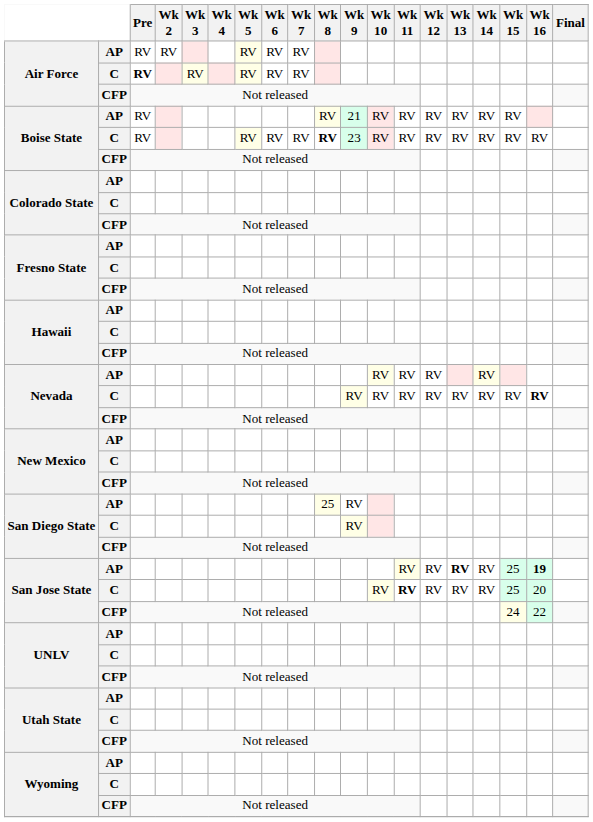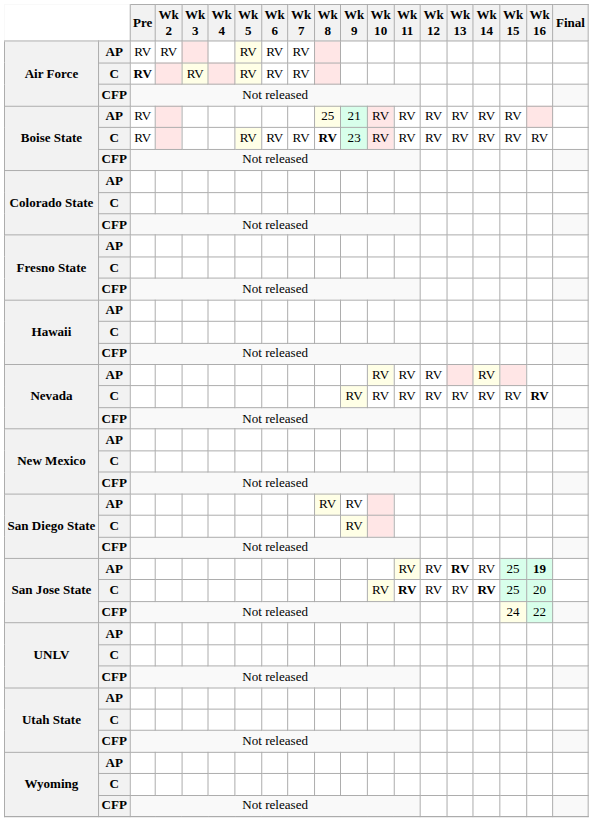 <table class="wikitable" style="white-space:nowrap;font-size:85%;">
 <tr>
 <th colspan=2 style="background:white; border-top-style:hidden; border-left-style:hidden;"> </th>
 <th>Pre</th>
 <th>Wk<br>2</th>
 <th>Wk<br>3</th>
 <th>Wk<br>4</th>
 <th>Wk<br>5</th>
 <th>Wk<br>6</th>
 <th>Wk<br>7</th>
 <th>Wk<br>8</th>
 <th>Wk<br>9</th>
 <th>Wk<br>10</th>
 <th>Wk<br>11</th>
 <th>Wk<br>12</th>
 <th>Wk<br>13</th>
 <th>Wk<br>14</th>
 <th>Wk<br>15</th>
 <th>Wk<br>16</th>
 <th>Final</th>
 </tr>
 <tr style="text-align:center;">
 <th rowspan="3" style=>Air Force</th>
 <th>AP</th>
 <td style="background:#FFF;">RV</td>
 <td style="background:#FFF;">RV</td>
 <td style="background:#ffe6e6;"></td>
 <td style="background:#FFF;"></td>
 <td style="background:#ffffe6;">RV</td>
 <td style="background:#FFF;">RV</td>
 <td style="background:#FFF;">RV</td>
 <td style="background:#ffe6e6;"></td>
 <td style="background:#FFF;"></td>
 <td style="background:#FFF;"></td>
 <td style="background:#FFF;"></td>
 <td style="background:#FFF;"></td>
 <td style="background:#FFF;"></td>
 <td style="background:#FFF;"></td>
 <td style="background:#FFF;"></td>
 <td style="background:#FFF;"></td>
 <td style="background:#FFF;"></td>
 </tr>
 <tr style="text-align:center;">
 <th>C</th>
 <td style="background:#FFF;"><strong>RV</strong></td>
 <td style="background:#ffe6e6;"></td>
 <td style="background:#ffffe6;">RV</td>
 <td style="background:#ffe6e6;"></td>
 <td style="background:#ffffe6;">RV</td>
 <td style="background:#FFF;">RV</td>
 <td style="background:#FFF;">RV</td>
 <td style="background:#ffe6e6;"></td>
 <td style="background:#FFF;"></td>
 <td style="background:#FFF;"></td>
 <td style="background:#FFF;"></td>
 <td style="background:#FFF;"></td>
 <td style="background:#FFF;"></td>
 <td style="background:#FFF;"></td>
 <td style="background:#FFF;"></td>
 <td style="background:#FFF;"></td>
 <td style="background:#FFF;"></td>
 </tr>
 <tr style="text-align:center;">
 <th>CFP</th>
 <td colspan="11" style="text-align:center;">Not released</td>
 <td style="background:#FFF;"></td>
 <td style="background:#FFF;"></td>
 <td style="background:#FFF;"></td>
 <td style="background:#FFF;"></td>
 <td style="background:#FFF;"></td>
 <td style="text-align:center;"></td>
 </tr>
 <tr style="text-align:center;">
 <th rowspan="3" style=>Boise State</th>
 <th>AP</th>
 <td style="background:#FFF;">RV</td>
 <td style="background:#ffe6e6;"></td>
 <td style="background:#FFF;"></td>
 <td style="background:#FFF;"></td>
 <td style="background:#FFF;"></td>
 <td style="background:#FFF;"></td>
 <td style="background:#FFF;"></td>
-<td style="background:#ffffe6;">RV</td>
+<td style="background:#ffffe6;">25</td>
 <td style="background:#d8ffeb;">21</td>
 <td style="background:#ffe6e6;">RV</td>
 <td style="background:#FFF;">RV</td>
 <td style="background:#FFF;">RV</td>
 <td style="background:#FFF;">RV</td>
 <td style="background:#FFF;">RV</td>
 <td style="background:#FFF;">RV</td>
 <td style="background:#ffe6e6;"></td>
 <td style="background:#FFF;"></td>
 </tr>
 <tr style="text-align:center;">
 <th>C</th>
 <td style="background:#FFF;">RV</td>
 <td style="background:#ffe6e6;"></td>
 <td style="background:#FFF;"></td>
 <td style="background:#FFF;"></td>
 <td style="background:#ffffe6;">RV</td>
 <td style="background:#FFF;">RV</td>
 <td style="background:#FFF;">RV</td>
 <td style="background:#FFF;"><strong>RV</strong></td>
 <td style="background:#d8ffeb;">23</td>
 <td style="background:#ffe6e6;">RV</td>
 <td style="background:#FFF;">RV</td>
 <td style="background:#FFF;">RV</td>
 <td style="background:#FFF;">RV</td>
 <td style="background:#FFF;">RV</td>
 <td style="background:#FFF;">RV</td>
 <td style="background:#FFF;">RV</td>
 <td style="background:#FFF;"></td>
 </tr>
 <tr style="text-align:center;">
 <th>CFP</th>
 <td colspan="11" style="text-align:center;">Not released</td>
 <td style="background:#FFF;"></td>
 <td style="background:#FFF;"></td>
 <td style="background:#FFF;"></td>
 <td style="background:#FFF;"></td>
 <td style="background:#FFF;"></td>
 <td style="text-align:center;"></td>
 </tr>
 <tr style="text-align:center;">
 <th rowspan="3" style=>Colorado State</th>
 <th>AP</th>
 <td style="background:#FFF;"></td>
 <td style="background:#FFF;"></td>
 <td style="background:#FFF;"></td>
 <td style="background:#FFF;"></td>
 <td style="background:#FFF;"></td>
 <td style="background:#FFF;"></td>
 <td style="background:#FFF;"></td>
 <td style="background:#FFF;"></td>
 <td style="background:#FFF;"></td>
 <td style="background:#FFF;"></td>
 <td style="background:#FFF;"></td>
 <td style="background:#FFF;"></td>
 <td style="background:#FFF;"></td>
 <td style="background:#FFF;"></td>
 <td style="background:#FFF;"></td>
 <td style="background:#FFF;"></td>
 <td style="background:#FFF;"></td>
 </tr>
 <tr style="text-align:center;">
 <th>C</th>
 <td style="background:#FFF;"></td>
 <td style="background:#FFF;"></td>
 <td style="background:#FFF;"></td>
 <td style="background:#FFF;"></td>
 <td style="background:#FFF;"></td>
 <td style="background:#FFF;"></td>
 <td style="background:#FFF;"></td>
 <td style="background:#FFF;"></td>
 <td style="background:#FFF;"></td>
 <td style="background:#FFF;"></td>
 <td style="background:#FFF;"></td>
 <td style="background:#FFF;"></td>
 <td style="background:#FFF;"></td>
 <td style="background:#FFF;"></td>
 <td style="background:#FFF;"></td>
 <td style="background:#FFF;"></td>
 <td style="background:#FFF;"></td>
 </tr>
 <tr style="text-align:center;">
 <th>CFP</th>
 <td colspan="11" style="text-align:center;">Not released</td>
 <td style="background:#FFF;"></td>
 <td style="background:#FFF;"></td>
 <td style="background:#FFF;"></td>
 <td style="background:#FFF;"></td>
 <td style="background:#FFF;"></td>
 <td style="text-align:center;"></td>
 </tr>
 <tr style="text-align:center;">
 <th rowspan="3" style=>Fresno State</th>
 <th>AP</th>
 <td style="background:#FFF;"></td>
 <td style="background:#FFF;"></td>
 <td style="background:#FFF;"></td>
 <td style="background:#FFF;"></td>
 <td style="background:#FFF;"></td>
 <td style="background:#FFF;"></td>
 <td style="background:#FFF;"></td>
 <td style="background:#FFF;"></td>
 <td style="background:#FFF;"></td>
 <td style="background:#FFF;"></td>
 <td style="background:#FFF;"></td>
 <td style="background:#FFF;"></td>
 <td style="background:#FFF;"></td>
 <td style="background:#FFF;"></td>
 <td style="background:#FFF;"></td>
 <td style="background:#FFF;"></td>
 <td style="background:#FFF;"></td>
 </tr>
 <tr style="text-align:center;">
 <th>C</th>
 <td style="background:#FFF;"></td>
 <td style="background:#FFF;"></td>
 <td style="background:#FFF;"></td>
 <td style="background:#FFF;"></td>
 <td style="background:#FFF;"></td>
 <td style="background:#FFF;"></td>
 <td style="background:#FFF;"></td>
 <td style="background:#FFF;"></td>
 <td style="background:#FFF;"></td>
 <td style="background:#FFF;"></td>
 <td style="background:#FFF;"></td>
 <td style="background:#FFF;"></td>
 <td style="background:#FFF;"></td>
 <td style="background:#FFF;"></td>
 <td style="background:#FFF;"></td>
 <td style="background:#FFF;"></td>
 <td style="background:#FFF;"></td>
 </tr>
 <tr style="text-align:center;">
 <th>CFP</th>
 <td colspan="11" style="text-align:center;">Not released</td>
 <td style="background:#FFF;"></td>
 <td style="background:#FFF;"></td>
 <td style="background:#FFF;"></td>
 <td style="background:#FFF;"></td>
 <td style="background:#FFF;"></td>
 <td style="text-align:center;"></td>
 </tr>
 <tr style="text-align:center;">
 <th rowspan="3" style=>Hawaii</th>
 <th>AP</th>
 <td style="background:#FFF;"></td>
 <td style="background:#FFF;"></td>
 <td style="background:#FFF;"></td>
 <td style="background:#FFF;"></td>
 <td style="background:#FFF;"></td>
 <td style="background:#FFF;"></td>
 <td style="background:#FFF;"></td>
 <td style="background:#FFF;"></td>
 <td style="background:#FFF;"></td>
 <td style="background:#FFF;"></td>
 <td style="background:#FFF;"></td>
 <td style="background:#FFF;"></td>
 <td style="background:#FFF;"></td>
 <td style="background:#FFF;"></td>
 <td style="background:#FFF;"></td>
 <td style="background:#FFF;"></td>
 <td style="background:#FFF;"></td>
 </tr>
 <tr style="text-align:center;">
 <th>C</th>
 <td style="background:#FFF;"></td>
 <td style="background:#FFF;"></td>
 <td style="background:#FFF;"></td>
 <td style="background:#FFF;"></td>
 <td style="background:#FFF;"></td>
 <td style="background:#FFF;"></td>
 <td style="background:#FFF;"></td>
 <td style="background:#FFF;"></td>
 <td style="background:#FFF;"></td>
 <td style="background:#FFF;"></td>
 <td style="background:#FFF;"></td>
 <td style="background:#FFF;"></td>
 <td style="background:#FFF;"></td>
 <td style="background:#FFF;"></td>
 <td style="background:#FFF;"></td>
 <td style="background:#FFF;"></td>
 <td style="background:#FFF;"></td>
 </tr>
 <tr style="text-align:center;">
 <th>CFP</th>
 <td colspan="11" style="text-align:center;">Not released</td>
 <td style="background:#FFF;"></td>
 <td style="background:#FFF;"></td>
 <td style="background:#FFF;"></td>
 <td style="background:#FFF;"></td>
 <td style="background:#FFF;"></td>
 <td style="text-align:center;"></td>
 </tr>
 <tr style="text-align:center;">
 <th rowspan="3" style=>Nevada</th>
 <th>AP</th>
 <td style="background:#FFF;"></td>
 <td style="background:#FFF;"></td>
 <td style="background:#FFF;"></td>
 <td style="background:#FFF;"></td>
 <td style="background:#FFF;"></td>
 <td style="background:#FFF;"></td>
 <td style="background:#FFF;"></td>
 <td style="background:#FFF;"></td>
 <td style="background:#FFF;"></td>
 <td style="background:#ffffe6;">RV</td>
 <td style="background:#FFF;">RV</td>
 <td style="background:#FFF;">RV</td>
 <td style="background:#ffe6e6;"></td>
 <td style="background:#ffffe6;">RV</td>
 <td style="background:#ffe6e6;"></td>
 <td style="background:#FFF;"></td>
 <td style="background:#FFF;"></td>
 </tr>
 <tr style="text-align:center;">
 <th>C</th>
 <td style="background:#FFF;"></td>
 <td style="background:#FFF;"></td>
 <td style="background:#FFF;"></td>
 <td style="background:#FFF;"></td>
 <td style="background:#FFF;"></td>
 <td style="background:#FFF;"></td>
 <td style="background:#FFF;"></td>
 <td style="background:#FFF;"></td>
 <td style="background:#ffffe6;">RV</td>
 <td style="background:#FFF;">RV</td>
 <td style="background:#FFF;">RV</td>
 <td style="background:#FFF;">RV</td>
 <td style="background:#FFF;">RV</td>
 <td style="background:#FFF;">RV</td>
 <td style="background:#FFF;">RV</td>
 <td style="background:#FFF;"><strong>RV</strong></td>
 <td style="background:#FFF;"></td>
 </tr>
 <tr style="text-align:center;">
 <th>CFP</th>
 <td colspan="11" style="text-align:center;">Not released</td>
 <td style="background:#FFF;"></td>
 <td style="background:#FFF;"></td>
 <td style="background:#FFF;"></td>
 <td style="background:#FFF;"></td>
 <td style="background:#FFF;"></td>
 <td style="text-align:center;"></td>
 </tr>
 <tr style="text-align:center;">
 <th rowspan="3" style=>New Mexico</th>
 <th>AP</th>
 <td style="background:#FFF;"></td>
 <td style="background:#FFF;"></td>
 <td style="background:#FFF;"></td>
 <td style="background:#FFF;"></td>
 <td style="background:#FFF;"></td>
 <td style="background:#FFF;"></td>
 <td style="background:#FFF;"></td>
 <td style="background:#FFF;"></td>
 <td style="background:#FFF;"></td>
 <td style="background:#FFF;"></td>
 <td style="background:#FFF;"></td>
 <td style="background:#FFF;"></td>
 <td style="background:#FFF;"></td>
 <td style="background:#FFF;"></td>
 <td style="background:#FFF;"></td>
 <td style="background:#FFF;"></td>
 <td style="background:#FFF;"></td>
 </tr>
 <tr style="text-align:center;">
 <th>C</th>
 <td style="background:#FFF;"></td>
 <td style="background:#FFF;"></td>
 <td style="background:#FFF;"></td>
 <td style="background:#FFF;"></td>
 <td style="background:#FFF;"></td>
 <td style="background:#FFF;"></td>
 <td style="background:#FFF;"></td>
 <td style="background:#FFF;"></td>
 <td style="background:#FFF;"></td>
 <td style="background:#FFF;"></td>
 <td style="background:#FFF;"></td>
 <td style="background:#FFF;"></td>
 <td style="background:#FFF;"></td>
 <td style="background:#FFF;"></td>
 <td style="background:#FFF;"></td>
 <td style="background:#FFF;"></td>
 <td style="background:#FFF;"></td>
 </tr>
 <tr style="text-align:center;">
 <th>CFP</th>
 <td colspan="11" style="text-align:center;">Not released</td>
 <td style="background:#FFF;"></td>
 <td style="background:#FFF;"></td>
 <td style="background:#FFF;"></td>
 <td style="background:#FFF;"></td>
 <td style="background:#FFF;"></td>
 <td style="text-align:center;"></td>
 </tr>
 <tr style="text-align:center;">
 <th rowspan="3" style=>San Diego State</th>
 <th>AP</th>
 <td style="background:#FFF;"></td>
 <td style="background:#FFF;"></td>
 <td style="background:#FFF;"></td>
 <td style="background:#FFF;"></td>
 <td style="background:#FFF;"></td>
 <td style="background:#FFF;"></td>
 <td style="background:#FFF;"></td>
-<td style="background:#ffffe6;">25</td>
+<td style="background:#ffffe6;">RV</td>
 <td style="background:#FFF;">RV</td>
 <td style="background:#ffe6e6;"></td>
 <td style="background:#FFF;"></td>
 <td style="background:#FFF;"></td>
 <td style="background:#FFF;"></td>
 <td style="background:#FFF;"></td>
 <td style="background:#FFF;"></td>
 <td style="background:#FFF;"></td>
 <td style="background:#FFF;"></td>
 </tr>
 <tr style="text-align:center;">
 <th>C</th>
 <td style="background:#FFF;"></td>
 <td style="background:#FFF;"></td>
 <td style="background:#FFF;"></td>
 <td style="background:#FFF;"></td>
 <td style="background:#FFF;"></td>
 <td style="background:#FFF;"></td>
 <td style="background:#FFF;"></td>
 <td style="background:#FFF;"></td>
 <td style="background:#ffffe6;">RV</td>
 <td style="background:#ffe6e6;"></td>
 <td style="background:#FFF;"></td>
 <td style="background:#FFF;"></td>
 <td style="background:#FFF;"></td>
 <td style="background:#FFF;"></td>
 <td style="background:#FFF;"></td>
 <td style="background:#FFF;"></td>
 <td style="background:#FFF;"></td>
 </tr>
 <tr style="text-align:center;">
 <th>CFP</th>
 <td colspan="11" style="text-align:center;">Not released</td>
 <td style="background:#FFF;"></td>
 <td style="background:#FFF;"></td>
 <td style="background:#FFF;"></td>
 <td style="background:#FFF;"></td>
 <td style="background:#FFF;"></td>
 <td style="text-align:center;"></td>
 </tr>
 <tr style="text-align:center;">
 <th rowspan="3" style=>San Jose State</th>
 <th>AP</th>
 <td style="background:#FFF;"></td>
 <td style="background:#FFF;"></td>
 <td style="background:#FFF;"></td>
 <td style="background:#FFF;"></td>
 <td style="background:#FFF;"></td>
 <td style="background:#FFF;"></td>
 <td style="background:#FFF;"></td>
 <td style="background:#FFF;"></td>
 <td style="background:#FFF;"></td>
 <td style="background:#FFF;"></td>
 <td style="background:#ffffe6;">RV</td>
 <td style="background:#FFF;">RV</td>
 <td style="background:#FFF;"><strong>RV</strong></td>
 <td style="background:#FFF;">RV</td>
 <td style="background:#d8ffeb;">25</td>
 <td style="background:#d8ffeb;"><strong>19</strong></td>
 <td style="background:#FFF;"></td>
 </tr>
 <tr style="text-align:center;">
 <th>C</th>
 <td style="background:#FFF;"></td>
 <td style="background:#FFF;"></td>
 <td style="background:#FFF;"></td>
 <td style="background:#FFF;"></td>
 <td style="background:#FFF;"></td>
 <td style="background:#FFF;"></td>
 <td style="background:#FFF;"></td>
 <td style="background:#FFF;"></td>
 <td style="background:#FFF;"></td>
 <td style="background:#ffffe6;">RV</td>
 <td style="background:#FFF;"><strong>RV</strong></td>
 <td style="background:#FFF;">RV</td>
 <td style="background:#FFF;">RV</td>
-<td style="background:#FFF;">RV</td>
+<td style="background:#FFF;"><strong>RV</strong></td>
 <td style="background:#d8ffeb;">25</td>
 <td style="background:#d8ffeb;">20</td>
 <td style="background:#FFF;"></td>
 </tr>
 <tr style="text-align:center;">
 <th>CFP</th>
 <td colspan="11" style="text-align:center;">Not released</td>
 <td style="background:#FFF;"></td>
 <td style="background:#FFF;"></td>
 <td style="background:#fff;"></td>
 <td style="background:#ffffe6;">24</td>
 <td style="background:#d8ffeb;">22</td>
 <td style="text-align:center;"></td>
 </tr>
 <tr style="text-align:center;">
 <th rowspan="3" style=>UNLV</th>
 <th>AP</th>
 <td style="background:#FFF;"></td>
 <td style="background:#FFF;"></td>
 <td style="background:#FFF;"></td>
 <td style="background:#FFF;"></td>
 <td style="background:#FFF;"></td>
 <td style="background:#FFF;"></td>
 <td style="background:#FFF;"></td>
 <td style="background:#FFF;"></td>
 <td style="background:#FFF;"></td>
 <td style="background:#FFF;"></td>
 <td style="background:#FFF;"></td>
 <td style="background:#FFF;"></td>
 <td style="background:#FFF;"></td>
 <td style="background:#FFF;"></td>
 <td style="background:#FFF;"></td>
 <td style="background:#FFF;"></td>
 <td style="background:#FFF;"></td>
 </tr>
 <tr style="text-align:center;">
 <th>C</th>
 <td style="background:#FFF;"></td>
 <td style="background:#FFF;"></td>
 <td style="background:#FFF;"></td>
 <td style="background:#FFF;"></td>
 <td style="background:#FFF;"></td>
 <td style="background:#FFF;"></td>
 <td style="background:#FFF;"></td>
 <td style="background:#FFF;"></td>
 <td style="background:#FFF;"></td>
 <td style="background:#FFF;"></td>
 <td style="background:#FFF;"></td>
 <td style="background:#FFF;"></td>
 <td style="background:#FFF;"></td>
 <td style="background:#FFF;"></td>
 <td style="background:#FFF;"></td>
 <td style="background:#FFF;"></td>
 <td style="background:#FFF;"></td>
 </tr>
 <tr style="text-align:center;">
 <th>CFP</th>
 <td colspan="11" style="text-align:center;">Not released</td>
 <td style="background:#FFF;"></td>
 <td style="background:#FFF;"></td>
 <td style="background:#FFF;"></td>
 <td style="background:#FFF;"></td>
 <td style="background:#FFF;"></td>
 <td style="text-align:center;"></td>
 </tr>
 <tr style="text-align:center;">
 <th rowspan="3" style=>Utah State</th>
 <th>AP</th>
 <td style="background:#FFF;"></td>
 <td style="background:#FFF;"></td>
 <td style="background:#FFF;"></td>
 <td style="background:#FFF;"></td>
 <td style="background:#FFF;"></td>
 <td style="background:#FFF;"></td>
 <td style="background:#FFF;"></td>
 <td style="background:#FFF;"></td>
 <td style="background:#FFF;"></td>
 <td style="background:#FFF;"></td>
 <td style="background:#FFF;"></td>
 <td style="background:#FFF;"></td>
 <td style="background:#FFF;"></td>
 <td style="background:#FFF;"></td>
 <td style="background:#FFF;"></td>
 <td style="background:#FFF;"></td>
 <td style="background:#FFF;"></td>
 </tr>
 <tr style="text-align:center;">
 <th>C</th>
 <td style="background:#FFF;"></td>
 <td style="background:#FFF;"></td>
 <td style="background:#FFF;"></td>
 <td style="background:#FFF;"></td>
 <td style="background:#FFF;"></td>
 <td style="background:#FFF;"></td>
 <td style="background:#FFF;"></td>
 <td style="background:#FFF;"></td>
 <td style="background:#FFF;"></td>
 <td style="background:#FFF;"></td>
 <td style="background:#FFF;"></td>
 <td style="background:#FFF;"></td>
 <td style="background:#FFF;"></td>
 <td style="background:#FFF;"></td>
 <td style="background:#FFF;"></td>
 <td style="background:#FFF;"></td>
 <td style="background:#FFF;"></td>
 </tr>
 <tr style="text-align:center;">
 <th>CFP</th>
 <td colspan="11" style="text-align:center;">Not released</td>
 <td style="background:#FFF;"></td>
 <td style="background:#FFF;"></td>
 <td style="background:#FFF;"></td>
 <td style="background:#FFF;"></td>
 <td style="background:#FFF;"></td>
 <td style="text-align:center;"></td>
 </tr>
 <tr style="text-align:center;">
 <th rowspan="3" style=>Wyoming</th>
 <th>AP</th>
 <td style="background:#FFF;"></td>
 <td style="background:#FFF;"></td>
 <td style="background:#FFF;"></td>
 <td style="background:#FFF;"></td>
 <td style="background:#FFF;"></td>
 <td style="background:#FFF;"></td>
 <td style="background:#FFF;"></td>
 <td style="background:#FFF;"></td>
 <td style="background:#FFF;"></td>
 <td style="background:#FFF;"></td>
 <td style="background:#FFF;"></td>
 <td style="background:#FFF;"></td>
 <td style="background:#FFF;"></td>
 <td style="background:#FFF;"></td>
 <td style="background:#FFF;"></td>
 <td style="background:#FFF;"></td>
 <td style="background:#FFF;"></td>
 </tr>
 <tr style="text-align:center;">
 <th>C</th>
 <td style="background:#FFF;"></td>
 <td style="background:#FFF;"></td>
 <td style="background:#FFF;"></td>
 <td style="background:#FFF;"></td>
 <td style="background:#FFF;"></td>
 <td style="background:#FFF;"></td>
 <td style="background:#FFF;"></td>
 <td style="background:#FFF;"></td>
 <td style="background:#FFF;"></td>
 <td style="background:#FFF;"></td>
 <td style="background:#FFF;"></td>
 <td style="background:#FFF;"></td>
 <td style="background:#FFF;"></td>
 <td style="background:#FFF;"></td>
 <td style="background:#FFF;"></td>
 <td style="background:#FFF;"></td>
 <td style="background:#FFF;"></td>
 </tr>
 <tr style="text-align:center;">
 <th>CFP</th>
 <td colspan="11" style="text-align:center;">Not released</td>
 <td style="background:#FFF;"></td>
 <td style="background:#FFF;"></td>
 <td style="background:#FFF;"></td>
 <td style="background:#FFF;"></td>
 <td style="background:#FFF;"></td>
 <td style="text-align:center;"></td>
 </tr>
 <tr>
 </tr>
 </table>
